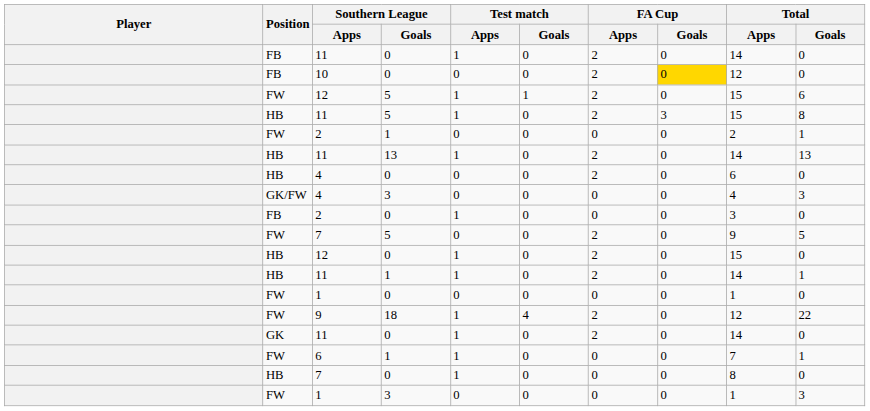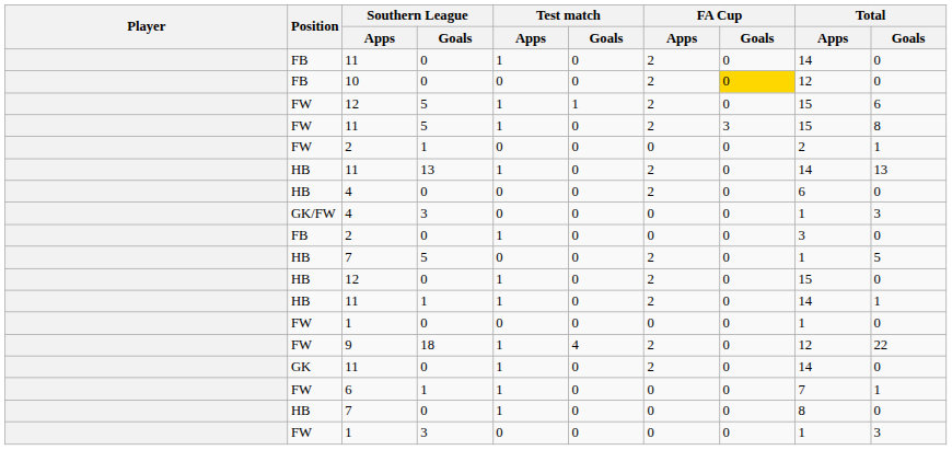 <table class="wikitable plainrowheaders sortable">
 <tr>
 <th rowspan=2 style="width:20em"scope=col>Player</th>
 <th rowspan=2>Position</th>
 <th colspan=2 style="width:10em"scope=col>Southern League</th>
 <th colspan=2 style="width:10em"scope=col>Test match</th>
 <th colspan=2 style="width:10em"scope=col>FA Cup</th>
 <th colspan=2 style="width:10em"scope=col>Total</th>
 </tr>
 <tr>
 <th style="width:5em">Apps</th>
 <th style="width:5em">Goals</th>
 <th style="width:5em">Apps</th>
 <th style="width:5em">Goals</th>
 <th style="width:5em">Apps</th>
 <th style="width:5em">Goals</th>
 <th style="width:5em">Apps</th>
 <th style="width:5em">Goals</th>
 </tr>
 <tr>
 <th scope=row></th>
 <td>FB</td>
 <td>11</td>
 <td>0</td>
 <td>1</td>
 <td>0</td>
 <td>2</td>
 <td>0</td>
 <td>14</td>
 <td>0</td>
 </tr>
 <tr>
 <th scope=row></th>
 <td>FB</td>
 <td>10</td>
 <td>0</td>
 <td>0</td>
 <td>0</td>
 <td>2</td>
 <td style="background: gold;">0</td>
 <td>12</td>
 <td>0</td>
 </tr>
 <tr>
 <th scope=row></th>
 <td>FW</td>
 <td>12</td>
 <td>5</td>
 <td>1</td>
 <td>1</td>
 <td>2</td>
 <td>0</td>
 <td>15</td>
 <td>6</td>
 </tr>
 <tr>
 <th scope=row></th>
-<td>HB</td>
+<td>FW</td>
 <td>11</td>
 <td>5</td>
 <td>1</td>
 <td>0</td>
 <td>2</td>
 <td>3</td>
 <td>15</td>
 <td>8</td>
 </tr>
 <tr>
 <th scope=row></th>
 <td>FW</td>
 <td>2</td>
 <td>1</td>
 <td>0</td>
 <td>0</td>
 <td>0</td>
 <td>0</td>
 <td>2</td>
 <td>1</td>
 </tr>
 <tr>
 <th scope=row></th>
 <td>HB</td>
 <td>11</td>
 <td>13</td>
 <td>1</td>
 <td>0</td>
 <td>2</td>
 <td>0</td>
 <td>14</td>
 <td>13</td>
 </tr>
 <tr>
 <th scope=row></th>
 <td>HB</td>
 <td>4</td>
 <td>0</td>
 <td>0</td>
 <td>0</td>
 <td>2</td>
 <td>0</td>
 <td>6</td>
 <td>0</td>
 </tr>
 <tr>
 <th scope=row></th>
 <td>GK/FW</td>
 <td>4</td>
 <td>3</td>
 <td>0</td>
 <td>0</td>
 <td>0</td>
 <td>0</td>
-<td>4</td>
+<td>1</td>
 <td>3</td>
 </tr>
 <tr>
 <th scope=row></th>
 <td>FB</td>
 <td>2</td>
 <td>0</td>
 <td>1</td>
 <td>0</td>
 <td>0</td>
 <td>0</td>
 <td>3</td>
 <td>0</td>
 </tr>
 <tr>
 <th scope=row></th>
-<td>FW</td>
+<td>HB</td>
 <td>7</td>
 <td>5</td>
 <td>0</td>
 <td>0</td>
 <td>2</td>
 <td>0</td>
-<td>9</td>
+<td>1</td>
 <td>5</td>
 </tr>
 <tr>
 <th scope=row></th>
 <td>HB</td>
 <td>12</td>
 <td>0</td>
 <td>1</td>
 <td>0</td>
 <td>2</td>
 <td>0</td>
 <td>15</td>
 <td>0</td>
 </tr>
 <tr>
 <th scope=row></th>
 <td>HB</td>
 <td>11</td>
 <td>1</td>
 <td>1</td>
 <td>0</td>
 <td>2</td>
 <td>0</td>
 <td>14</td>
 <td>1</td>
 </tr>
 <tr>
 <th scope=row></th>
 <td>FW</td>
 <td>1</td>
 <td>0</td>
 <td>0</td>
 <td>0</td>
 <td>0</td>
 <td>0</td>
 <td>1</td>
 <td>0</td>
 </tr>
 <tr>
 <th scope=row></th>
 <td>FW</td>
 <td>9</td>
 <td>18</td>
 <td>1</td>
 <td>4</td>
 <td>2</td>
 <td>0</td>
 <td>12</td>
 <td>22</td>
 </tr>
 <tr>
 <th scope=row></th>
 <td>GK</td>
 <td>11</td>
 <td>0</td>
 <td>1</td>
 <td>0</td>
 <td>2</td>
 <td>0</td>
 <td>14</td>
 <td>0</td>
 </tr>
 <tr>
 <th scope=row></th>
 <td>FW</td>
 <td>6</td>
 <td>1</td>
 <td>1</td>
 <td>0</td>
 <td>0</td>
 <td>0</td>
 <td>7</td>
 <td>1</td>
 </tr>
 <tr>
 <th scope=row></th>
 <td>HB</td>
 <td>7</td>
 <td>0</td>
 <td>1</td>
 <td>0</td>
 <td>0</td>
 <td>0</td>
 <td>8</td>
 <td>0</td>
 </tr>
 <tr>
 <th scope=row></th>
 <td>FW</td>
 <td>1</td>
 <td>3</td>
 <td>0</td>
 <td>0</td>
 <td>0</td>
 <td>0</td>
 <td>1</td>
 <td>3</td>
 </tr>
 </table>
